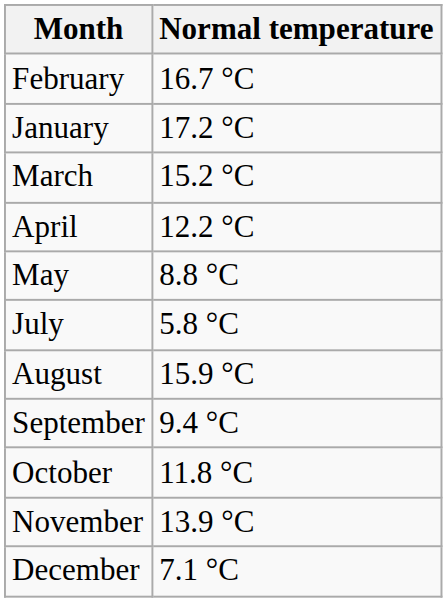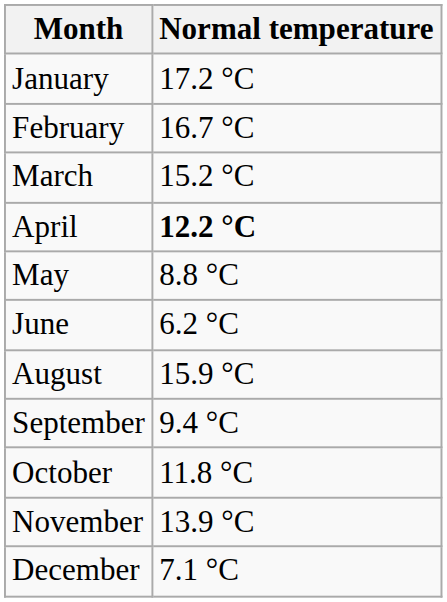 <table class="wikitable">
 <tr>
 <th>Month</th>
 <th>Normal temperature</th>
 </tr>
 <tr>
+<td>January</td>
+<td>17.2 °C</td>
+</tr>
+<tr>
 <td>February</td>
 <td>16.7 °C</td>
-</tr>
-<tr>
-<td>January</td>
-<td>17.2 °C</td>
 </tr>
 <tr>
 <td>March</td>
 <td>15.2 °C</td>
 </tr>
 <tr>
 <td>April</td>
-<td>12.2 °C</td>
+<td><strong>12.2 °C</strong></td>
 </tr>
 <tr>
 <td>May</td>
 <td>8.8 °C</td>
 </tr>
 <tr>
-<td>July</td>
-<td>5.8 °C</td>
+<td>June</td>
+<td>6.2 °C</td>
 </tr>
 <tr>
 <td>August</td>
 <td>15.9 °C</td>
 </tr>
 <tr>
 <td>September</td>
 <td>9.4 °C</td>
 </tr>
 <tr>
 <td>October</td>
 <td>11.8 °C</td>
 </tr>
 <tr>
 <td>November</td>
 <td>13.9 °C</td>
 </tr>
 <tr>
 <td>December</td>
 <td>7.1 °C</td>
 </tr>
 </table>
